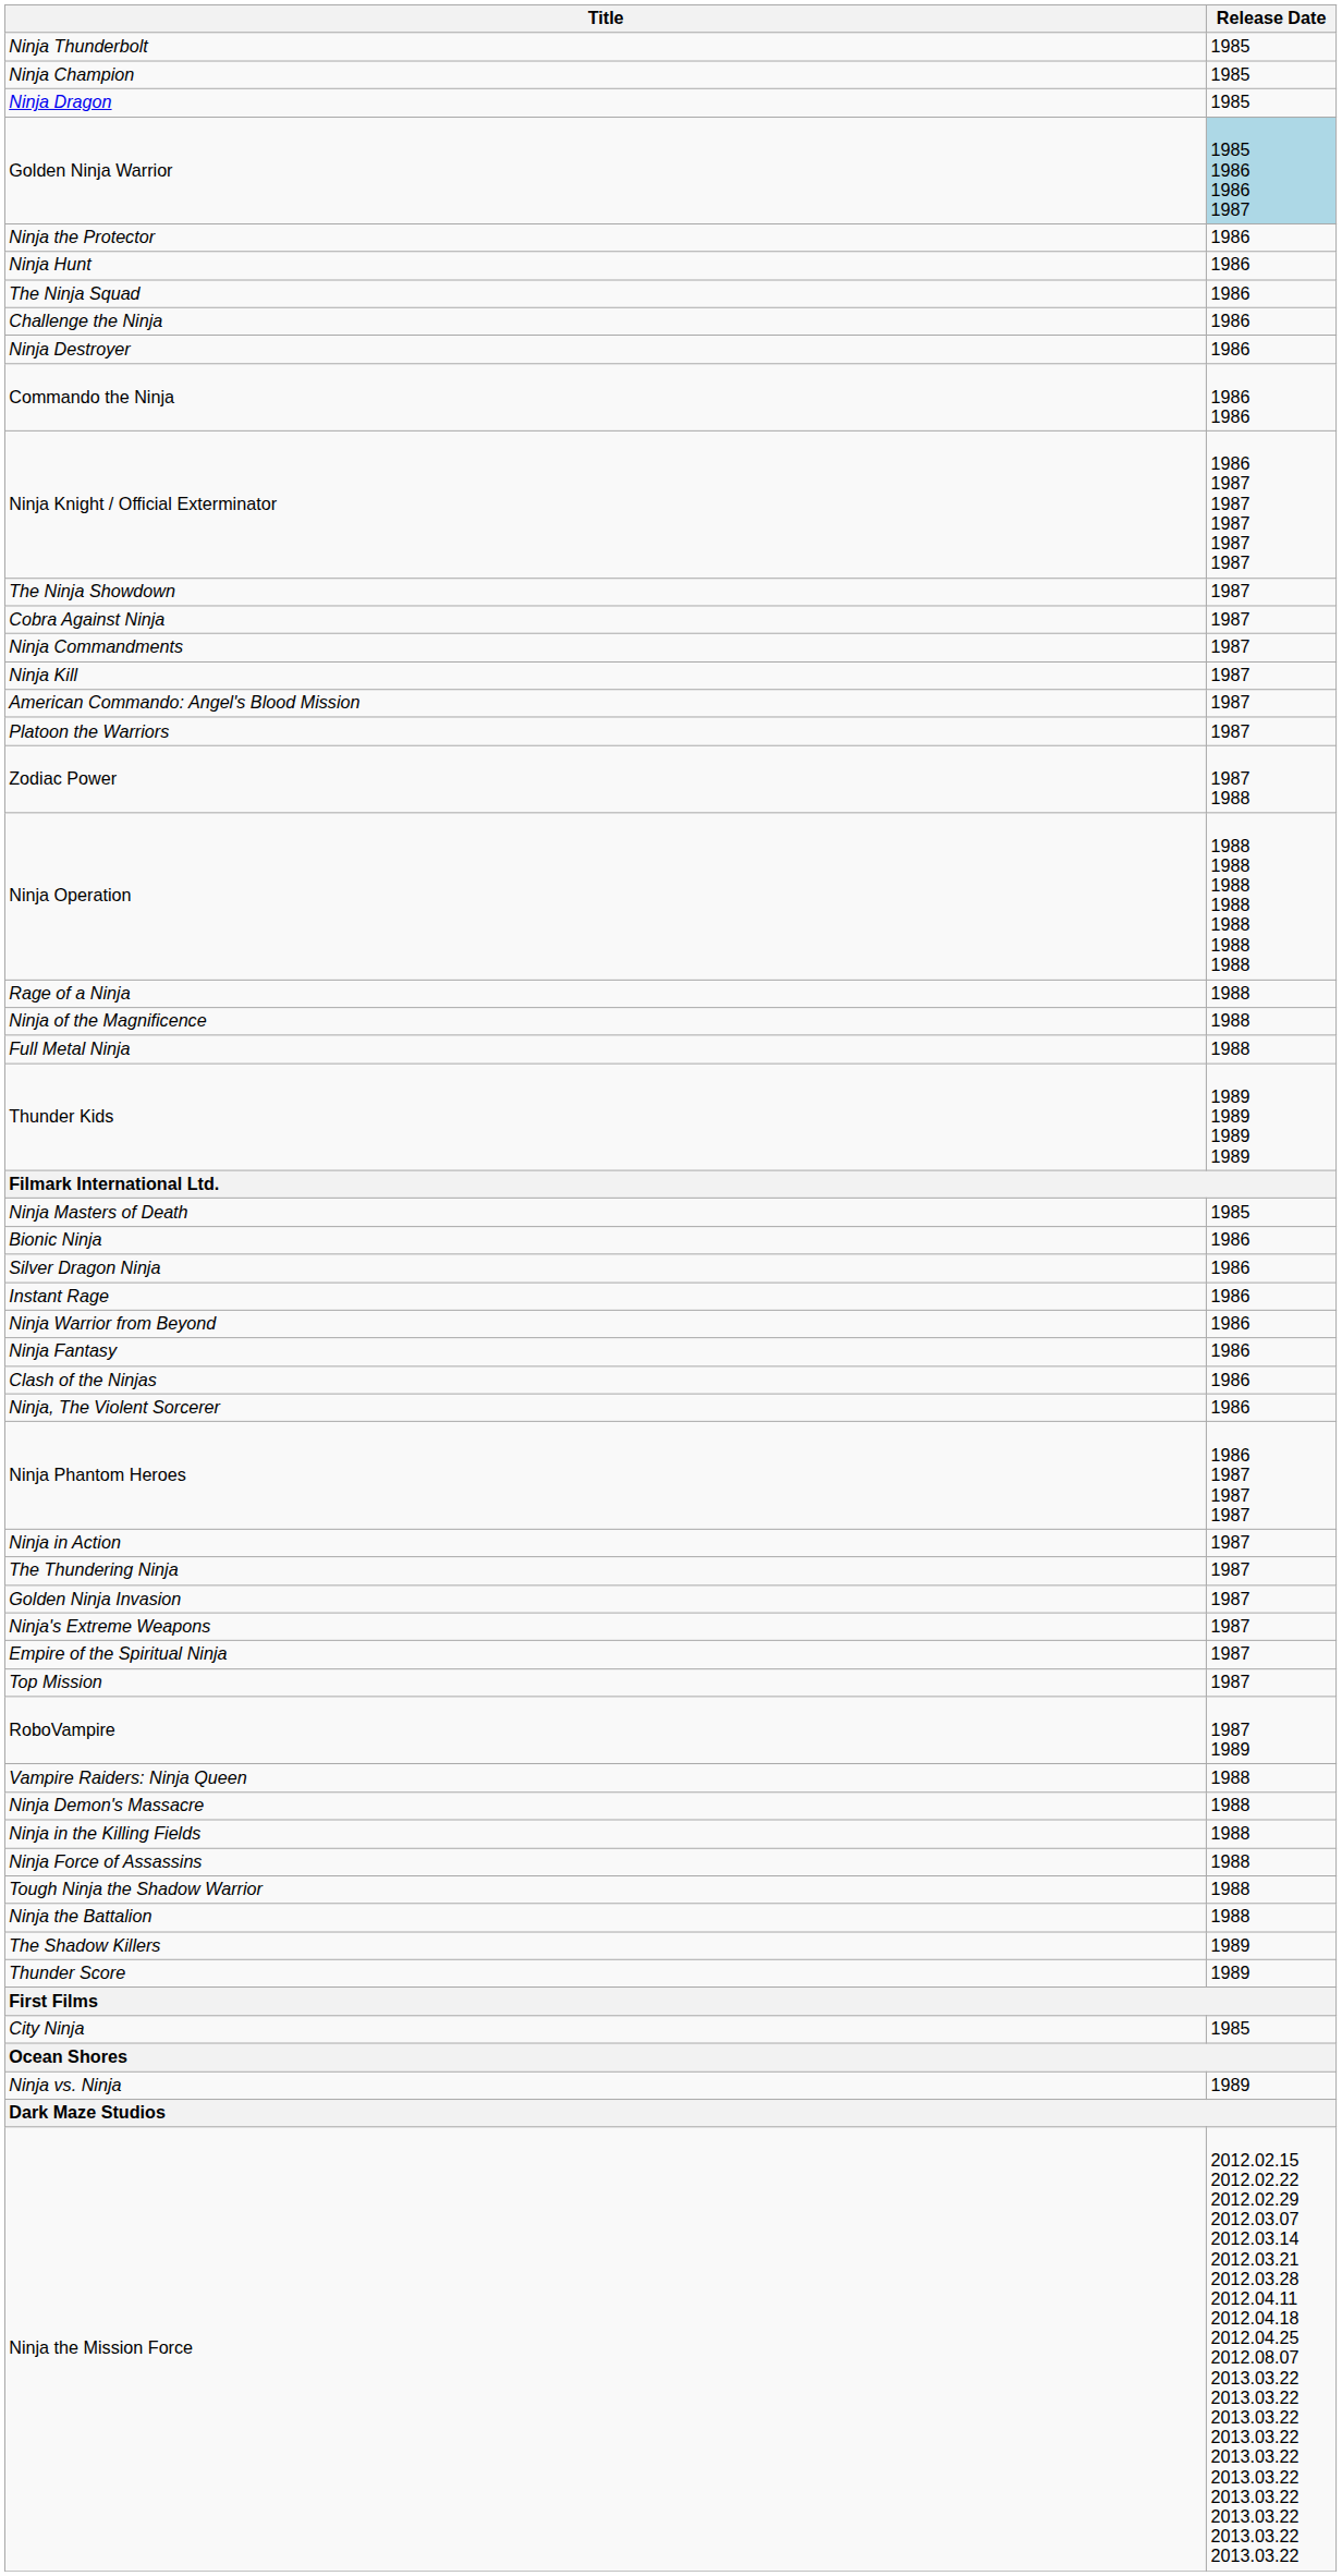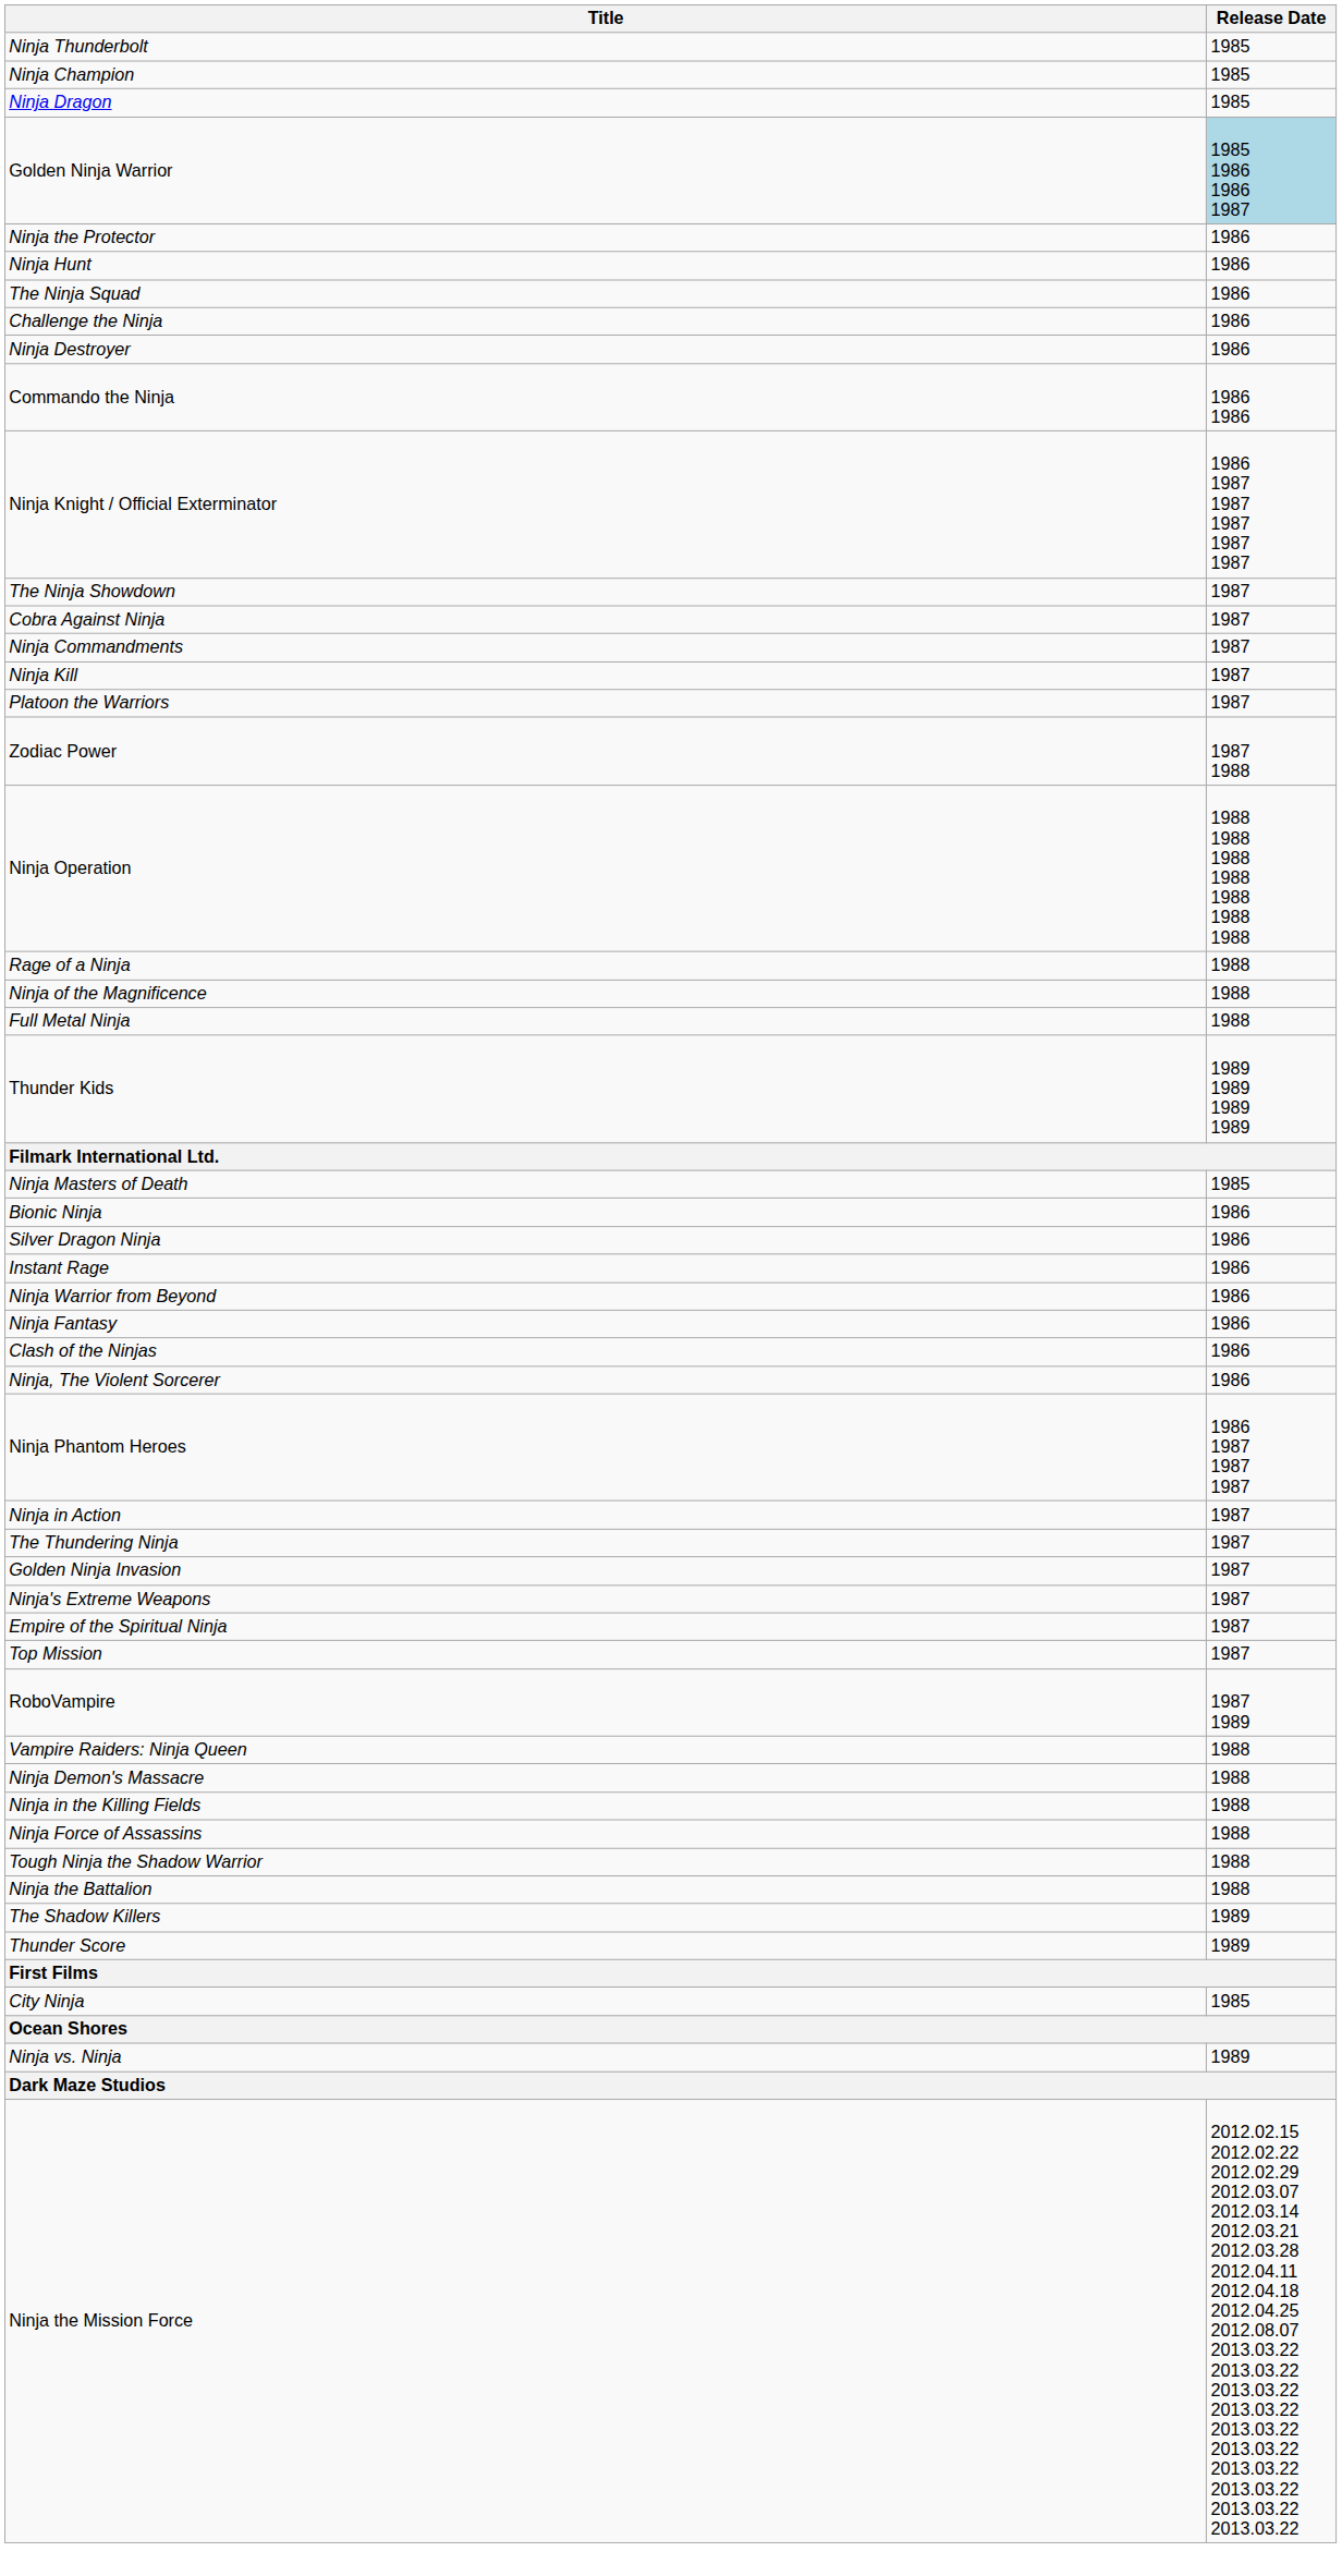 <table class="wikitable">
 <tr>
 <th width="1085">Title</th>
 <th width="110">Release Date</th>
 </tr>
 <tr>
 <td><em>Ninja Thunderbolt</em> </td>
 <td>1985</td>
 </tr>
 <tr>
 <td><em>Ninja Champion</em></td>
 <td>1985</td>
 </tr>
 <tr>
 <td><em><a href='#'>Ninja Dragon</a></em></td>
 <td>1985</td>
 </tr>
 <tr>
 <td>Golden Ninja Warrior<br></td>
 <td style="background: lightblue;"><br>1985<br>1986<br>1986<br>1987</td>
 </tr>
 <tr>
 <td><em>Ninja the Protector</em></td>
 <td>1986</td>
 </tr>
 <tr>
 <td><em>Ninja Hunt</em></td>
 <td>1986</td>
 </tr>
 <tr>
 <td><em>The Ninja Squad</em></td>
 <td>1986</td>
 </tr>
 <tr>
 <td><em>Challenge the Ninja</em></td>
 <td>1986</td>
 </tr>
 <tr>
 <td><em>Ninja Destroyer</em></td>
 <td>1986</td>
 </tr>
 <tr>
 <td>Commando the Ninja<br></td>
 <td><br>1986<br>1986</td>
 </tr>
 <tr>
 <td>Ninja Knight / Official Exterminator<br></td>
 <td><br>1986<br>1987<br>1987<br>1987<br>1987<br>1987</td>
 </tr>
 <tr>
 <td><em>The Ninja Showdown</em></td>
 <td>1987</td>
 </tr>
 <tr>
 <td><em>Cobra Against Ninja</em></td>
 <td>1987</td>
 </tr>
 <tr>
 <td><em>Ninja Commandments</em></td>
 <td>1987</td>
 </tr>
 <tr>
 <td><em>Ninja Kill</em></td>
-<td>1987</td>
-</tr>
-<tr>
-<td><em>American Commando: Angel's Blood Mission</em> </td>
 <td>1987</td>
 </tr>
 <tr>
 <td><em>Platoon the Warriors</em></td>
 <td>1987</td>
 </tr>
 <tr>
 <td>Zodiac Power<br></td>
 <td><br>1987<br>1988</td>
 </tr>
 <tr>
 <td>Ninja Operation<br></td>
 <td><br>1988<br>1988<br>1988<br>1988<br>1988<br>1988<br>1988</td>
 </tr>
 <tr>
 <td><em>Rage of a Ninja</em></td>
 <td>1988</td>
 </tr>
 <tr>
 <td><em>Ninja of the Magnificence</em> </td>
 <td>1988</td>
 </tr>
 <tr>
 <td><em>Full Metal Ninja</em></td>
 <td>1988</td>
 </tr>
 <tr>
 <td>Thunder Kids<br></td>
 <td><br>1989<br>1989<br>1989<br>1989</td>
 </tr>
 <tr>
 <th colspan="2" style="text-align:left;"><strong>Filmark International Ltd.</strong></th>
 </tr>
 <tr>
 <td><em>Ninja Masters of Death</em> </td>
 <td>1985</td>
 </tr>
 <tr>
 <td><em>Bionic Ninja</em> </td>
 <td>1986</td>
 </tr>
 <tr>
 <td><em>Silver Dragon Ninja</em></td>
 <td>1986</td>
 </tr>
 <tr>
 <td><em>Instant Rage</em></td>
 <td>1986</td>
 </tr>
 <tr>
 <td><em>Ninja Warrior from Beyond</em>  </td>
 <td>1986</td>
 </tr>
 <tr>
 <td><em>Ninja Fantasy</em> </td>
 <td>1986</td>
 </tr>
 <tr>
 <td><em>Clash of the Ninjas</em></td>
 <td>1986</td>
 </tr>
 <tr>
 <td><em>Ninja, The Violent Sorcerer</em></td>
 <td>1986</td>
 </tr>
 <tr>
 <td>Ninja Phantom Heroes<br></td>
 <td><br>1986<br>1987<br>1987<br>1987</td>
 </tr>
 <tr>
 <td><em>Ninja in Action</em></td>
 <td>1987</td>
 </tr>
 <tr>
 <td><em>The Thundering Ninja</em></td>
 <td>1987</td>
 </tr>
 <tr>
 <td><em>Golden Ninja Invasion</em></td>
 <td>1987</td>
 </tr>
 <tr>
 <td><em>Ninja's Extreme Weapons</em></td>
 <td>1987</td>
 </tr>
 <tr>
 <td><em>Empire of the Spiritual Ninja</em></td>
 <td>1987</td>
 </tr>
 <tr>
 <td><em>Top Mission</em></td>
 <td>1987</td>
 </tr>
 <tr>
 <td>RoboVampire<br></td>
 <td><br>1987<br>1989</td>
 </tr>
 <tr>
 <td><em>Vampire Raiders: Ninja Queen</em></td>
 <td>1988</td>
 </tr>
 <tr>
 <td><em>Ninja Demon's Massacre</em></td>
 <td>1988</td>
 </tr>
 <tr>
 <td><em>Ninja in the Killing Fields</em> </td>
 <td>1988</td>
 </tr>
 <tr>
 <td><em>Ninja Force of Assassins</em></td>
 <td>1988</td>
 </tr>
 <tr>
 <td><em>Tough Ninja the Shadow Warrior</em></td>
 <td>1988</td>
 </tr>
 <tr>
 <td><em>Ninja the Battalion</em></td>
 <td>1988</td>
 </tr>
 <tr>
 <td><em>The Shadow Killers</em> </td>
 <td>1989</td>
 </tr>
 <tr>
 <td><em>Thunder Score</em></td>
 <td>1989</td>
 </tr>
 <tr>
 <th colspan="2" style="text-align:left;"><strong>First Films</strong></th>
 </tr>
 <tr>
 <td><em>City Ninja</em> </td>
 <td>1985</td>
 </tr>
 <tr>
 <th colspan="2" style="text-align:left;"><strong>Ocean Shores</strong></th>
 </tr>
 <tr>
 <td><em>Ninja vs. Ninja</em></td>
 <td>1989</td>
 </tr>
 <tr>
 <th colspan="2" style="text-align:left;"><strong>Dark Maze Studios</strong></th>
 </tr>
 <tr>
 <td>Ninja the Mission Force<br></td>
 <td><br>2012.02.15<br>2012.02.22<br>2012.02.29<br>2012.03.07<br>2012.03.14<br>2012.03.21<br>2012.03.28<br>2012.04.11<br>2012.04.18<br>2012.04.25<br>2012.08.07<br>2013.03.22<br>2013.03.22<br>2013.03.22<br>2013.03.22<br>2013.03.22<br>2013.03.22<br>2013.03.22<br>2013.03.22<br>2013.03.22<br>2013.03.22</td>
 </tr>
 </table>
